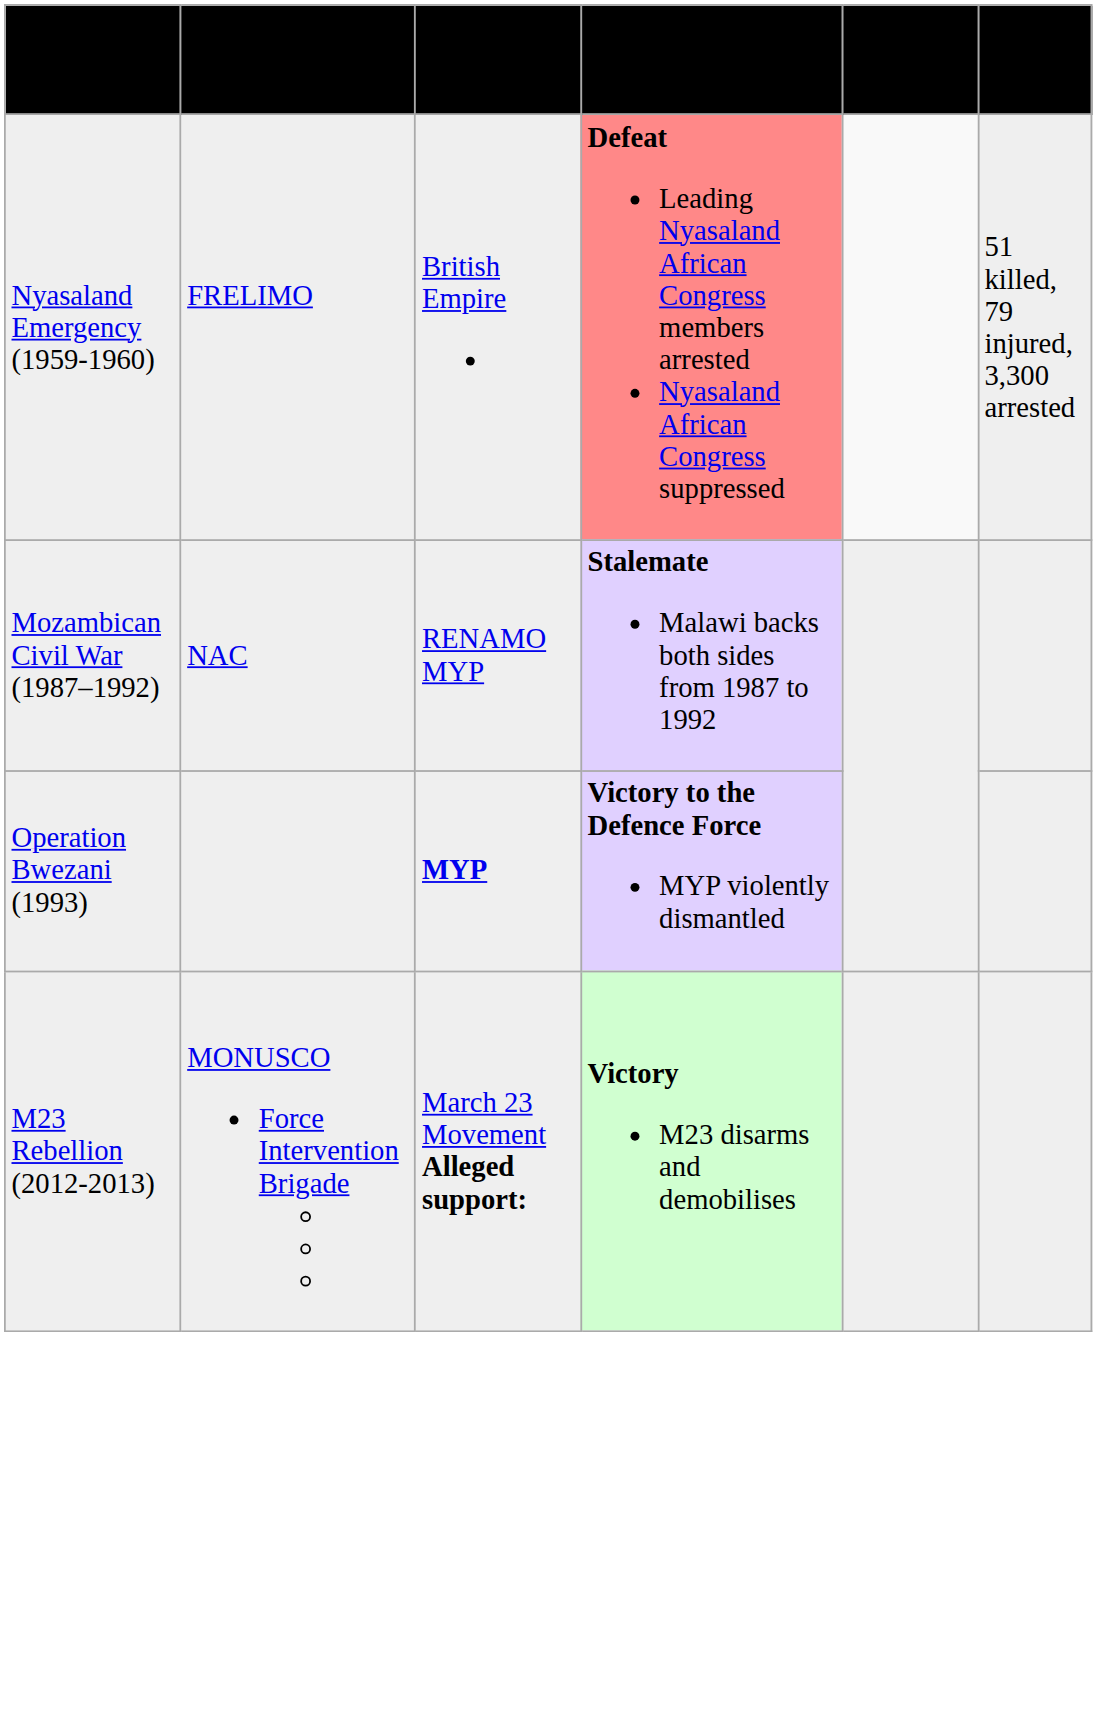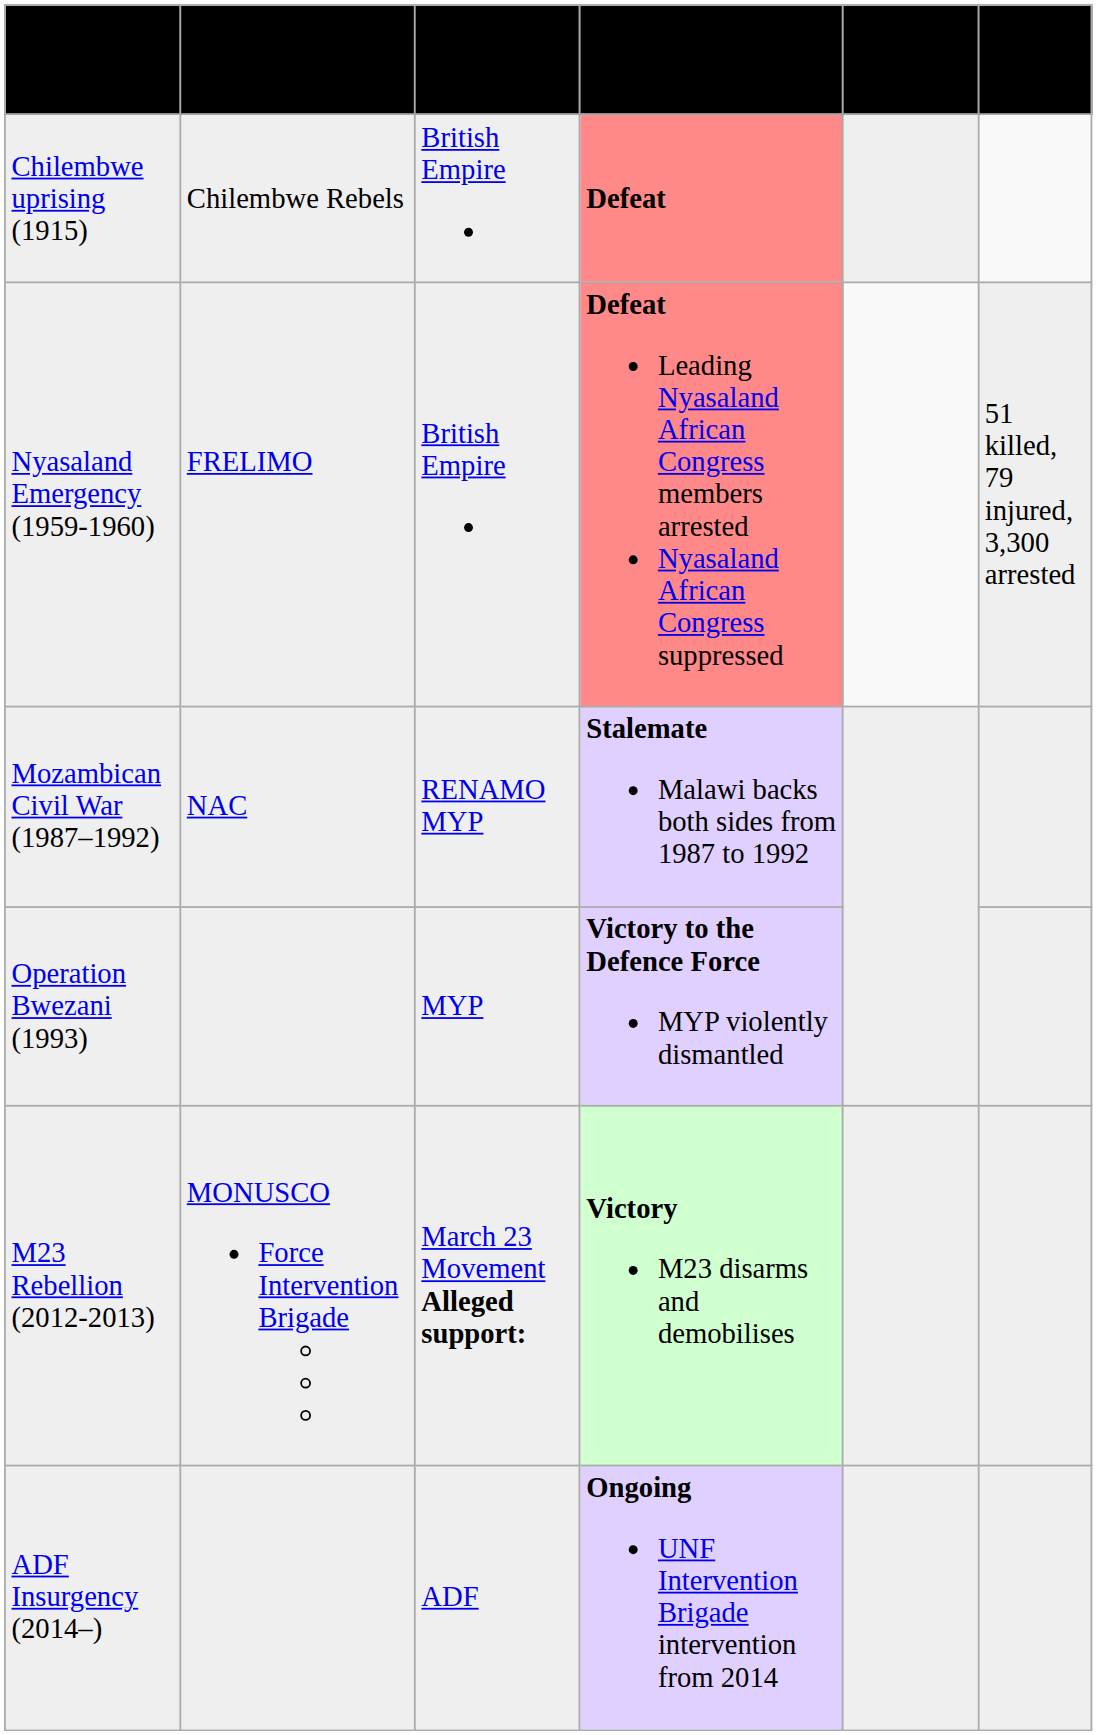 <table class="wikitable">
 <tr>
 <th style="background:#000000" rowspan="1" width=150px><span>Conflict</span></th>
 <th style="background:#000000" rowspan="1" width=170px><span>Malawi <br> and allies</span></th>
 <th style="background:#000000" rowspan="1" width=170px><span>Opponents</span></th>
 <th style="background:#000000" rowspan="1" width=320px><span>Results</span></th>
 <th style="background:#000000" rowspan="1" width=100px><span>President <br> of Malawi</span></th>
 <th style="background:#000000" rowspan="1" width=100px><span>Losses</span></th>
+</tr>
+<tr>
+<td style="background:#efefef"><a href='#'>Chilembwe uprising</a><br>(1915)</td>
+<td style="background:#efefef">Chilembwe Rebels</td>
+<td style="background:#efefef"> <a href='#'>British Empire</a><br><ul><li></li></ul></td>
+<td style="background:#F88"><strong>Defeat</strong></td>
+<td style="background:#efefef"></td>
+<td></td>
 </tr>
 <tr>
 <td style="background:#efefef"><a href='#'>Nyasaland Emergency</a><br>(1959-1960)</td>
 <td style="background:#efefef"> <a href='#'>FRELIMO</a> <br> <br><br></td>
 <td style="background:#efefef"> <a href='#'>British Empire</a><br><ul><li></li></ul></td>
 <td style="background:#F88"><strong>Defeat</strong><br><ul><li>Leading <a href='#'>Nyasaland African Congress</a> members arrested</li><li><a href='#'>Nyasaland African Congress</a> suppressed</li></ul></td>
 <td></td>
 <td style="background:#efefef">51 killed, 79 injured, 3,300 arrested</td>
 </tr>
 <tr>
 <td style="background:#efefef"><a href='#'>Mozambican Civil War</a><br>(1987–1992)</td>
 <td style="background:#efefef"><a href='#'>NAC</a></td>
 <td style="background:#efefef"> <a href='#'>RENAMO</a><br> <a href='#'>MYP</a></td>
 <td style="background:#E0D0FF"><strong>Stalemate</strong><br><ul><li>Malawi backs both sides from 1987 to 1992</li></ul></td>
 <td style="background:#efefef" rowspan=2></td>
 <td style="background:#efefef"></td>
 </tr>
 <tr>
 <td style="background:#efefef"><a href='#'>Operation Bwezani</a><br>(1993)</td>
 <td style="background:#efefef"></td>
-<td style="background:#efefef"><strong> <a href='#'>MYP</a></strong></td>
+<td style="background:#efefef"> <a href='#'>MYP</a></td>
 <td style="background:#E0D0FF"><strong>Victory to the Defence Force</strong><br><ul><li>MYP violently dismantled</li></ul></td>
 <td style="background:#efefef"></td>
 </tr>
 <tr>
 <td style="background:#efefef"><a href='#'>M23 Rebellion</a><br>(2012-2013)</td>
 <td style="background:#efefef"><br><br> <a href='#'>MONUSCO</a><ul><li> <a href='#'>Force Intervention Brigade</a><ul><li></li><li></li><li></li></ul></li></ul></td>
 <td style="background:#efefef"> <a href='#'>March 23 Movement</a><br><strong>Alleged support:</strong><br></td>
 <td style="background:#D0FFD0"><strong>Victory</strong><br><ul><li>M23 disarms and demobilises</li></ul></td>
 <td style="background:#efefef"></td>
 <td style="background:#efefef"></td>
 </tr>
+<tr>
+<td style="background:#efefef"><a href='#'>ADF Insurgency</a><br>(2014–)</td>
+<td style="background:#efefef"><br><br><br><br></td>
+<td style="background:#efefef"> <a href='#'>ADF</a></td>
+<td style="background:#E0D0FF"><strong>Ongoing</strong><br><ul><li><a href='#'>UNF Intervention Brigade</a> intervention from 2014</li></ul></td>
+<td style="background:#efefef"></td>
+<td style="background:#efefef"></td>
+</tr>
 </table>
